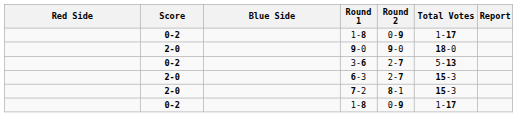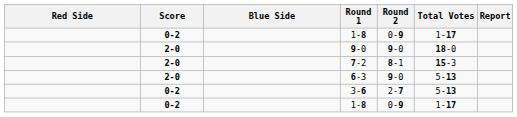 <table class="wikitable" style="text-align: center;">
 <tr>
 <th align="right" width="200">Red Side</th>
 <th width="90">Score</th>
 <th align="right" width="200">Blue Side</th>
 <th width="50">Round 1</th>
 <th width="50">Round 2</th>
 <th width="90">Total Votes</th>
 <th>Report</th>
 </tr>
 <tr>
 <td align=left></td>
 <td><strong>0-2</strong></td>
 <td align=left><strong></strong></td>
 <td>1-<strong>8</strong></td>
 <td>0-<strong>9</strong></td>
 <td>1-<strong>17</strong></td>
 <td></td>
 </tr>
 <tr>
 <td align=left><strong></strong></td>
 <td><strong>2-0</strong></td>
 <td align=left></td>
 <td><strong>9</strong>-0</td>
 <td><strong>9</strong>-0</td>
 <td><strong>18</strong>-0</td>
 <td></td>
 </tr>
 <tr>
+<td align=left><strong></strong></td>
+<td><strong>2-0</strong></td>
 <td align=left></td>
-<td><strong>0-2</strong></td>
-<td align=left><strong></strong></td>
-<td>3-<strong>6</strong></td>
-<td>2-<strong>7</strong></td>
-<td>5-<strong>13</strong></td>
+<td><strong>7</strong>-2</td>
+<td><strong>8</strong>-1</td>
+<td><strong>15</strong>-3</td>
 <td></td>
 </tr>
 <tr>
 <td align=left><strong></strong></td>
 <td><strong>2-0</strong></td>
 <td align=left></td>
 <td><strong>6</strong>-3</td>
-<td>2-<strong>7</strong></td>
-<td><strong>15</strong>-3</td>
+<td><strong>9</strong>-0</td>
+<td>5-<strong>13</strong></td>
 <td></td>
 </tr>
 <tr>
+<td align=left></td>
+<td><strong>0-2</strong></td>
 <td align=left><strong></strong></td>
-<td><strong>2-0</strong></td>
-<td align=left></td>
-<td><strong>7</strong>-2</td>
-<td><strong>8</strong>-1</td>
-<td><strong>15</strong>-3</td>
+<td>3-<strong>6</strong></td>
+<td>2-<strong>7</strong></td>
+<td>5-<strong>13</strong></td>
 <td></td>
 </tr>
 <tr>
 <td align=left></td>
 <td><strong>0-2</strong></td>
 <td align=left><strong></strong></td>
 <td>1-<strong>8</strong></td>
 <td>0-<strong>9</strong></td>
 <td>1-<strong>17</strong></td>
 <td></td>
 </tr>
 </table>
